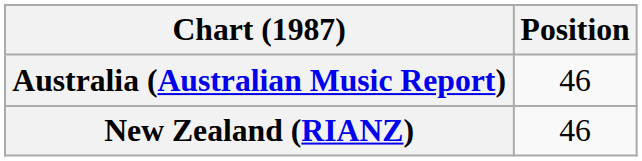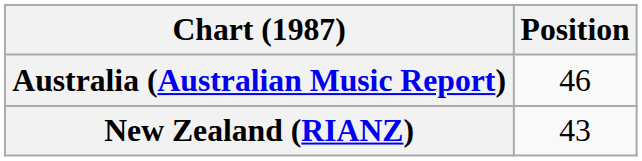 <table class="wikitable plainrowheaders" style="text-align:center">
 <tr>
 <th>Chart (1987)</th>
 <th>Position</th>
 </tr>
 <tr>
 <th scope="row">Australia (<a href='#'>Australian Music Report</a>)</th>
 <td>46</td>
 </tr>
 <tr>
 <th scope="row">New Zealand (<a href='#'>RIANZ</a>)</th>
-<td>46</td>
+<td>43</td>
 </tr>
 </table>
